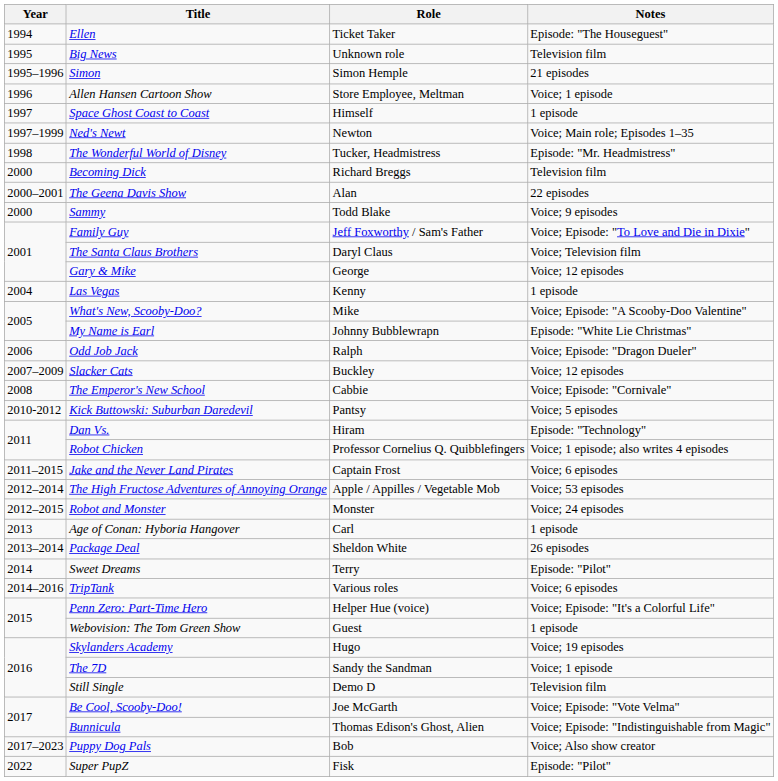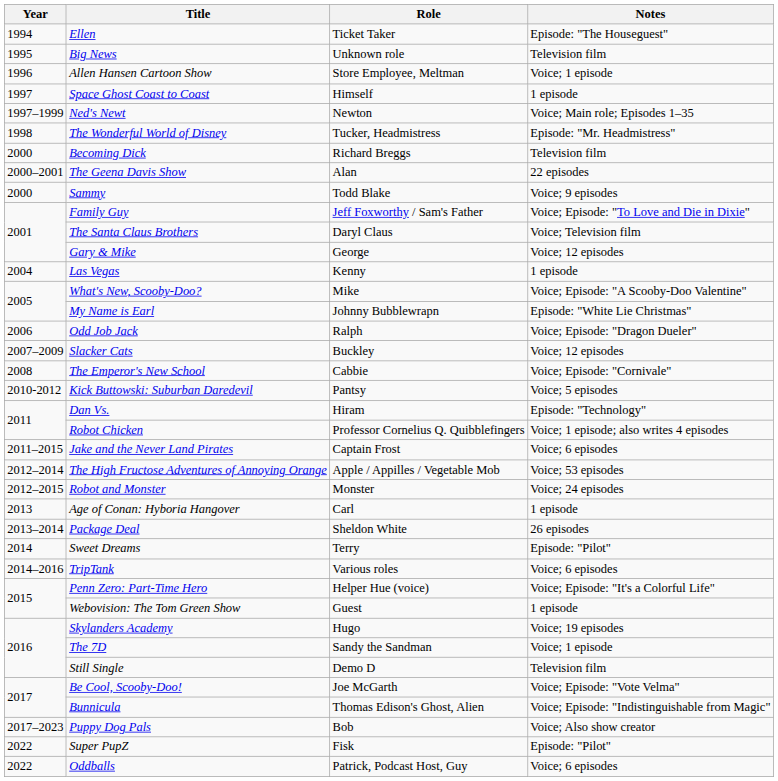 <table class="wikitable sortable">
 <tr style="text-align:center;">
 <th>Year</th>
 <th>Title</th>
 <th>Role</th>
 <th class="unsortable">Notes</th>
 </tr>
 <tr>
 <td>1994</td>
 <td><em><a href='#'>Ellen</a></em></td>
 <td>Ticket Taker</td>
 <td>Episode: "The Houseguest"</td>
 </tr>
 <tr>
 <td>1995</td>
 <td><em><a href='#'>Big News</a></em></td>
 <td>Unknown role</td>
 <td>Television film</td>
-</tr>
-<tr>
-<td>1995–1996</td>
-<td><em><a href='#'>Simon</a></em></td>
-<td>Simon Hemple</td>
-<td>21 episodes</td>
 </tr>
 <tr>
 <td>1996</td>
 <td><em>Allen Hansen Cartoon Show</em></td>
 <td>Store Employee, Meltman</td>
 <td>Voice; 1 episode</td>
 </tr>
 <tr>
 <td>1997</td>
 <td><em><a href='#'>Space Ghost Coast to Coast</a></em></td>
 <td>Himself</td>
 <td>1 episode</td>
 </tr>
 <tr>
 <td>1997–1999</td>
 <td><em><a href='#'>Ned's Newt</a></em></td>
 <td>Newton</td>
 <td>Voice; Main role; Episodes 1–35</td>
 </tr>
 <tr>
 <td>1998</td>
 <td data-sort-value="Wonderful World of Disney, The"><em><a href='#'>The Wonderful World of Disney</a></em></td>
 <td>Tucker, Headmistress</td>
 <td>Episode: "Mr. Headmistress"</td>
 </tr>
 <tr>
 <td>2000</td>
 <td><em><a href='#'>Becoming Dick</a></em></td>
 <td>Richard Breggs</td>
 <td>Television film</td>
 </tr>
 <tr>
 <td>2000–2001</td>
 <td data-sort-value="Geena Davis Show, The"><em><a href='#'>The Geena Davis Show</a></em></td>
 <td>Alan</td>
 <td>22 episodes</td>
 </tr>
 <tr>
 <td>2000</td>
 <td><em><a href='#'>Sammy</a></em></td>
 <td>Todd Blake</td>
 <td>Voice; 9 episodes</td>
 </tr>
 <tr>
 <td rowspan="3">2001</td>
 <td><em><a href='#'>Family Guy</a></em></td>
 <td><a href='#'>Jeff Foxworthy</a> / Sam's Father</td>
 <td>Voice; Episode: "<a href='#'>To Love and Die in Dixie</a>"</td>
 </tr>
 <tr>
 <td data-sort-value="Santa Claus Brothers, The"><em><a href='#'>The Santa Claus Brothers</a></em></td>
 <td>Daryl Claus</td>
 <td>Voice; Television film</td>
 </tr>
 <tr>
 <td><em><a href='#'>Gary & Mike</a></em></td>
 <td>George</td>
 <td>Voice; 12 episodes</td>
 </tr>
 <tr>
 <td>2004</td>
 <td><em><a href='#'>Las Vegas</a></em></td>
 <td>Kenny</td>
 <td>1 episode </td>
 </tr>
 <tr>
 <td rowspan="2">2005</td>
 <td><em><a href='#'>What's New, Scooby-Doo?</a></em></td>
 <td>Mike</td>
 <td>Voice; Episode: "A Scooby-Doo Valentine"</td>
 </tr>
 <tr>
 <td><em><a href='#'>My Name is Earl</a></em></td>
 <td>Johnny Bubblewrapn</td>
 <td>Episode: "White Lie Christmas"</td>
 </tr>
 <tr>
 <td>2006</td>
 <td><em><a href='#'>Odd Job Jack</a></em></td>
 <td>Ralph</td>
 <td>Voice; Episode: "Dragon Dueler"</td>
 </tr>
 <tr>
 <td>2007–2009</td>
 <td><em><a href='#'>Slacker Cats</a></em></td>
 <td>Buckley</td>
 <td>Voice; 12 episodes</td>
 </tr>
 <tr>
 <td>2008</td>
 <td data-sort-value="Emperor's New School, The"><em><a href='#'>The Emperor's New School</a></em></td>
 <td>Cabbie</td>
 <td>Voice; Episode: "Cornivale"</td>
 </tr>
 <tr>
 <td>2010-2012</td>
 <td><em><a href='#'>Kick Buttowski: Suburban Daredevil</a></em></td>
 <td>Pantsy</td>
 <td>Voice; 5 episodes</td>
 </tr>
 <tr>
 <td rowspan="2">2011</td>
 <td><em><a href='#'>Dan Vs.</a></em></td>
 <td>Hiram</td>
 <td>Episode: "Technology"</td>
 </tr>
 <tr>
 <td><em><a href='#'>Robot Chicken</a></em></td>
 <td>Professor Cornelius Q. Quibblefingers</td>
 <td>Voice; 1 episode; also writes 4 episodes</td>
 </tr>
 <tr>
 <td>2011–2015</td>
 <td><em><a href='#'>Jake and the Never Land Pirates</a></em></td>
 <td>Captain Frost</td>
 <td>Voice; 6 episodes</td>
 </tr>
 <tr>
 <td>2012–2014</td>
 <td data-sort-value="High Fructose Adventures of Annoying Orange, The"><em><a href='#'>The High Fructose Adventures of Annoying Orange</a></em></td>
 <td>Apple / Appilles / Vegetable Mob</td>
 <td>Voice; 53 episodes</td>
 </tr>
 <tr>
 <td>2012–2015</td>
 <td><em><a href='#'>Robot and Monster</a></em></td>
 <td>Monster</td>
 <td>Voice; 24 episodes</td>
 </tr>
 <tr>
 <td>2013</td>
 <td><em>Age of Conan: Hyboria Hangover</em></td>
 <td>Carl</td>
 <td>1 episode</td>
 </tr>
 <tr>
 <td>2013–2014</td>
 <td><em><a href='#'>Package Deal</a></em></td>
 <td>Sheldon White</td>
 <td>26 episodes</td>
 </tr>
 <tr>
 <td>2014</td>
 <td><em>Sweet Dreams</em></td>
 <td>Terry</td>
 <td>Episode: "Pilot"</td>
 </tr>
 <tr>
 <td>2014–2016</td>
 <td><em><a href='#'>TripTank</a></em></td>
 <td>Various roles</td>
 <td>Voice; 6 episodes</td>
 </tr>
 <tr>
 <td rowspan="2">2015</td>
 <td><em><a href='#'>Penn Zero: Part-Time Hero</a></em></td>
 <td>Helper Hue (voice)</td>
 <td>Voice; Episode: "It's a Colorful Life"</td>
 </tr>
 <tr>
 <td><em>Webovision: The Tom Green Show</em></td>
 <td>Guest</td>
 <td>1 episode</td>
 </tr>
 <tr>
 <td rowspan="3">2016</td>
 <td><em><a href='#'>Skylanders Academy</a></em></td>
 <td>Hugo</td>
 <td>Voice; 19 episodes</td>
 </tr>
 <tr>
 <td data-sort-value="7D, The"><em><a href='#'>The 7D</a></em></td>
 <td>Sandy the Sandman</td>
 <td>Voice; 1 episode</td>
 </tr>
 <tr>
 <td><em>Still Single</em></td>
 <td>Demo D</td>
 <td>Television film</td>
 </tr>
 <tr>
 <td rowspan="2">2017</td>
 <td><em><a href='#'>Be Cool, Scooby-Doo!</a></em></td>
 <td>Joe McGarth</td>
 <td>Voice; Episode: "Vote Velma"</td>
 </tr>
 <tr>
 <td><em><a href='#'>Bunnicula</a></em></td>
 <td>Thomas Edison's Ghost, Alien</td>
 <td>Voice; Episode: "Indistinguishable from Magic"</td>
 </tr>
 <tr>
 <td>2017–2023</td>
 <td><em><a href='#'>Puppy Dog Pals</a></em></td>
 <td>Bob</td>
 <td>Voice; Also show creator</td>
 </tr>
 <tr>
 <td>2022</td>
 <td><em>Super PupZ</em></td>
 <td>Fisk</td>
 <td>Episode: "Pilot"</td>
 </tr>
+<tr>
+<td>2022</td>
+<td><em><a href='#'>Oddballs</a></em></td>
+<td>Patrick, Podcast Host, Guy</td>
+<td>Voice; 6 episodes</td>
+</tr>
 </table>
